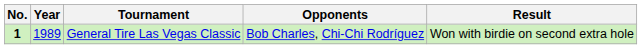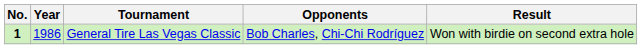 <table class="wikitable" style="font-size:95%;">
 <tr>
 <th>No.</th>
 <th>Year</th>
 <th>Tournament</th>
 <th>Opponents</th>
 <th>Result</th>
 </tr>
 <tr style="background:#D0F0C0;">
 <td align=center><strong>1</strong></td>
-<td><a href='#'>1989</a></td>
+<td><a href='#'>1986</a></td>
 <td><a href='#'>General Tire Las Vegas Classic</a></td>
 <td> <a href='#'>Bob Charles</a>,  <a href='#'>Chi-Chi Rodríguez</a></td>
 <td>Won with birdie on second extra hole</td>
 </tr>
 </table>
